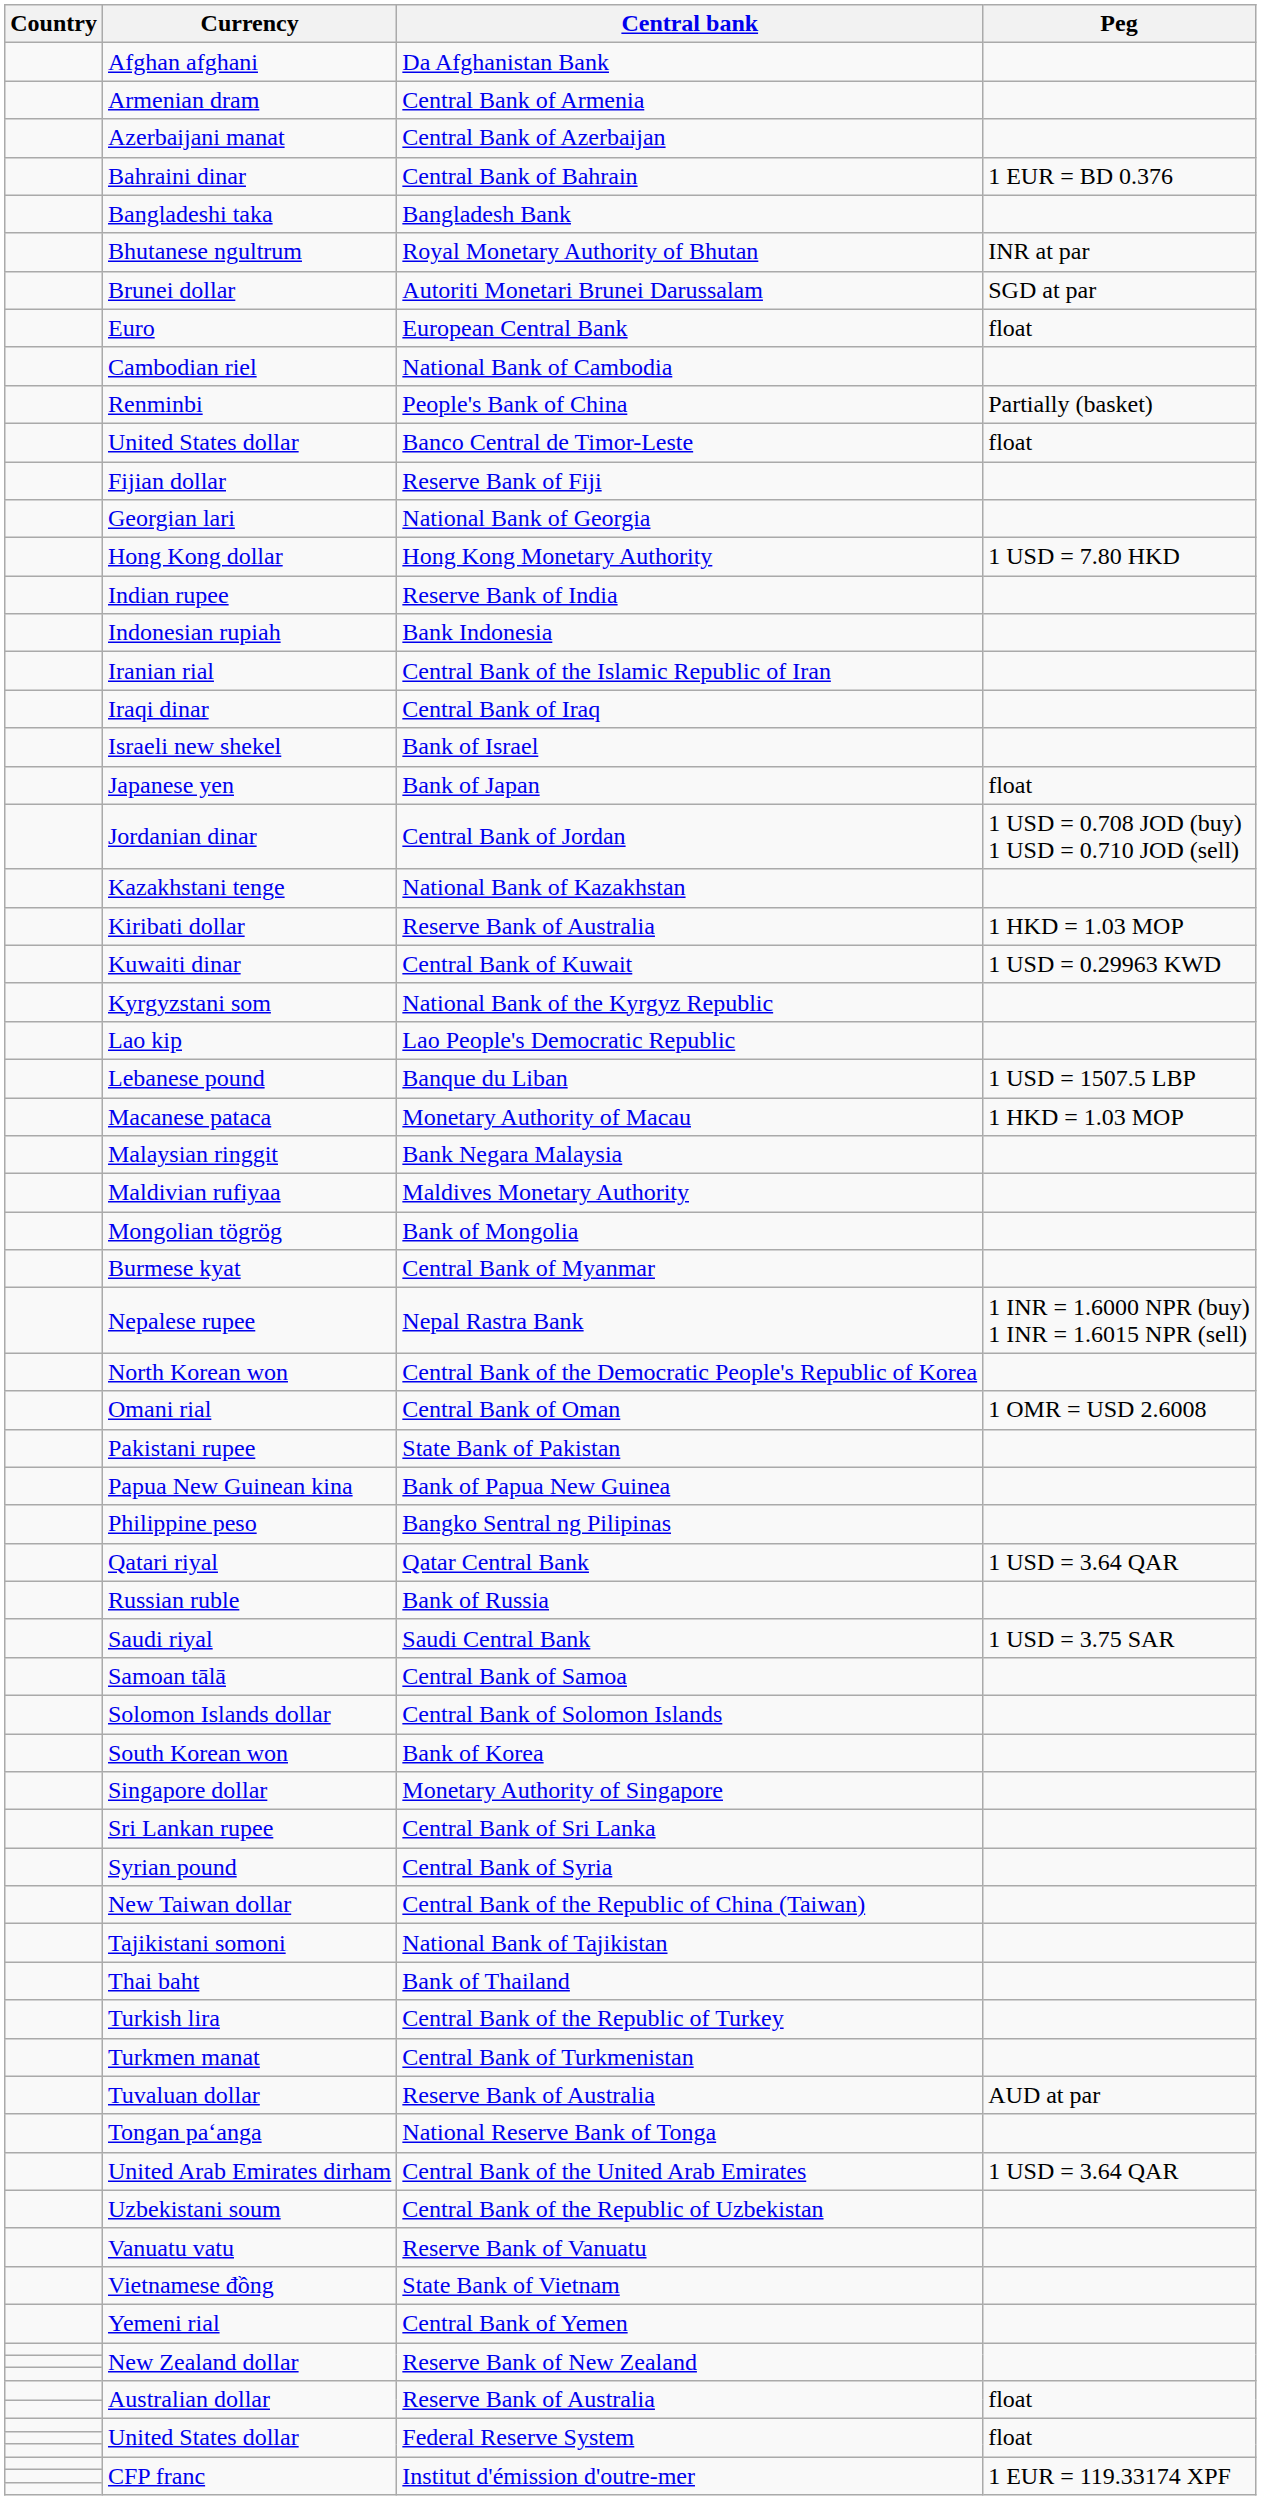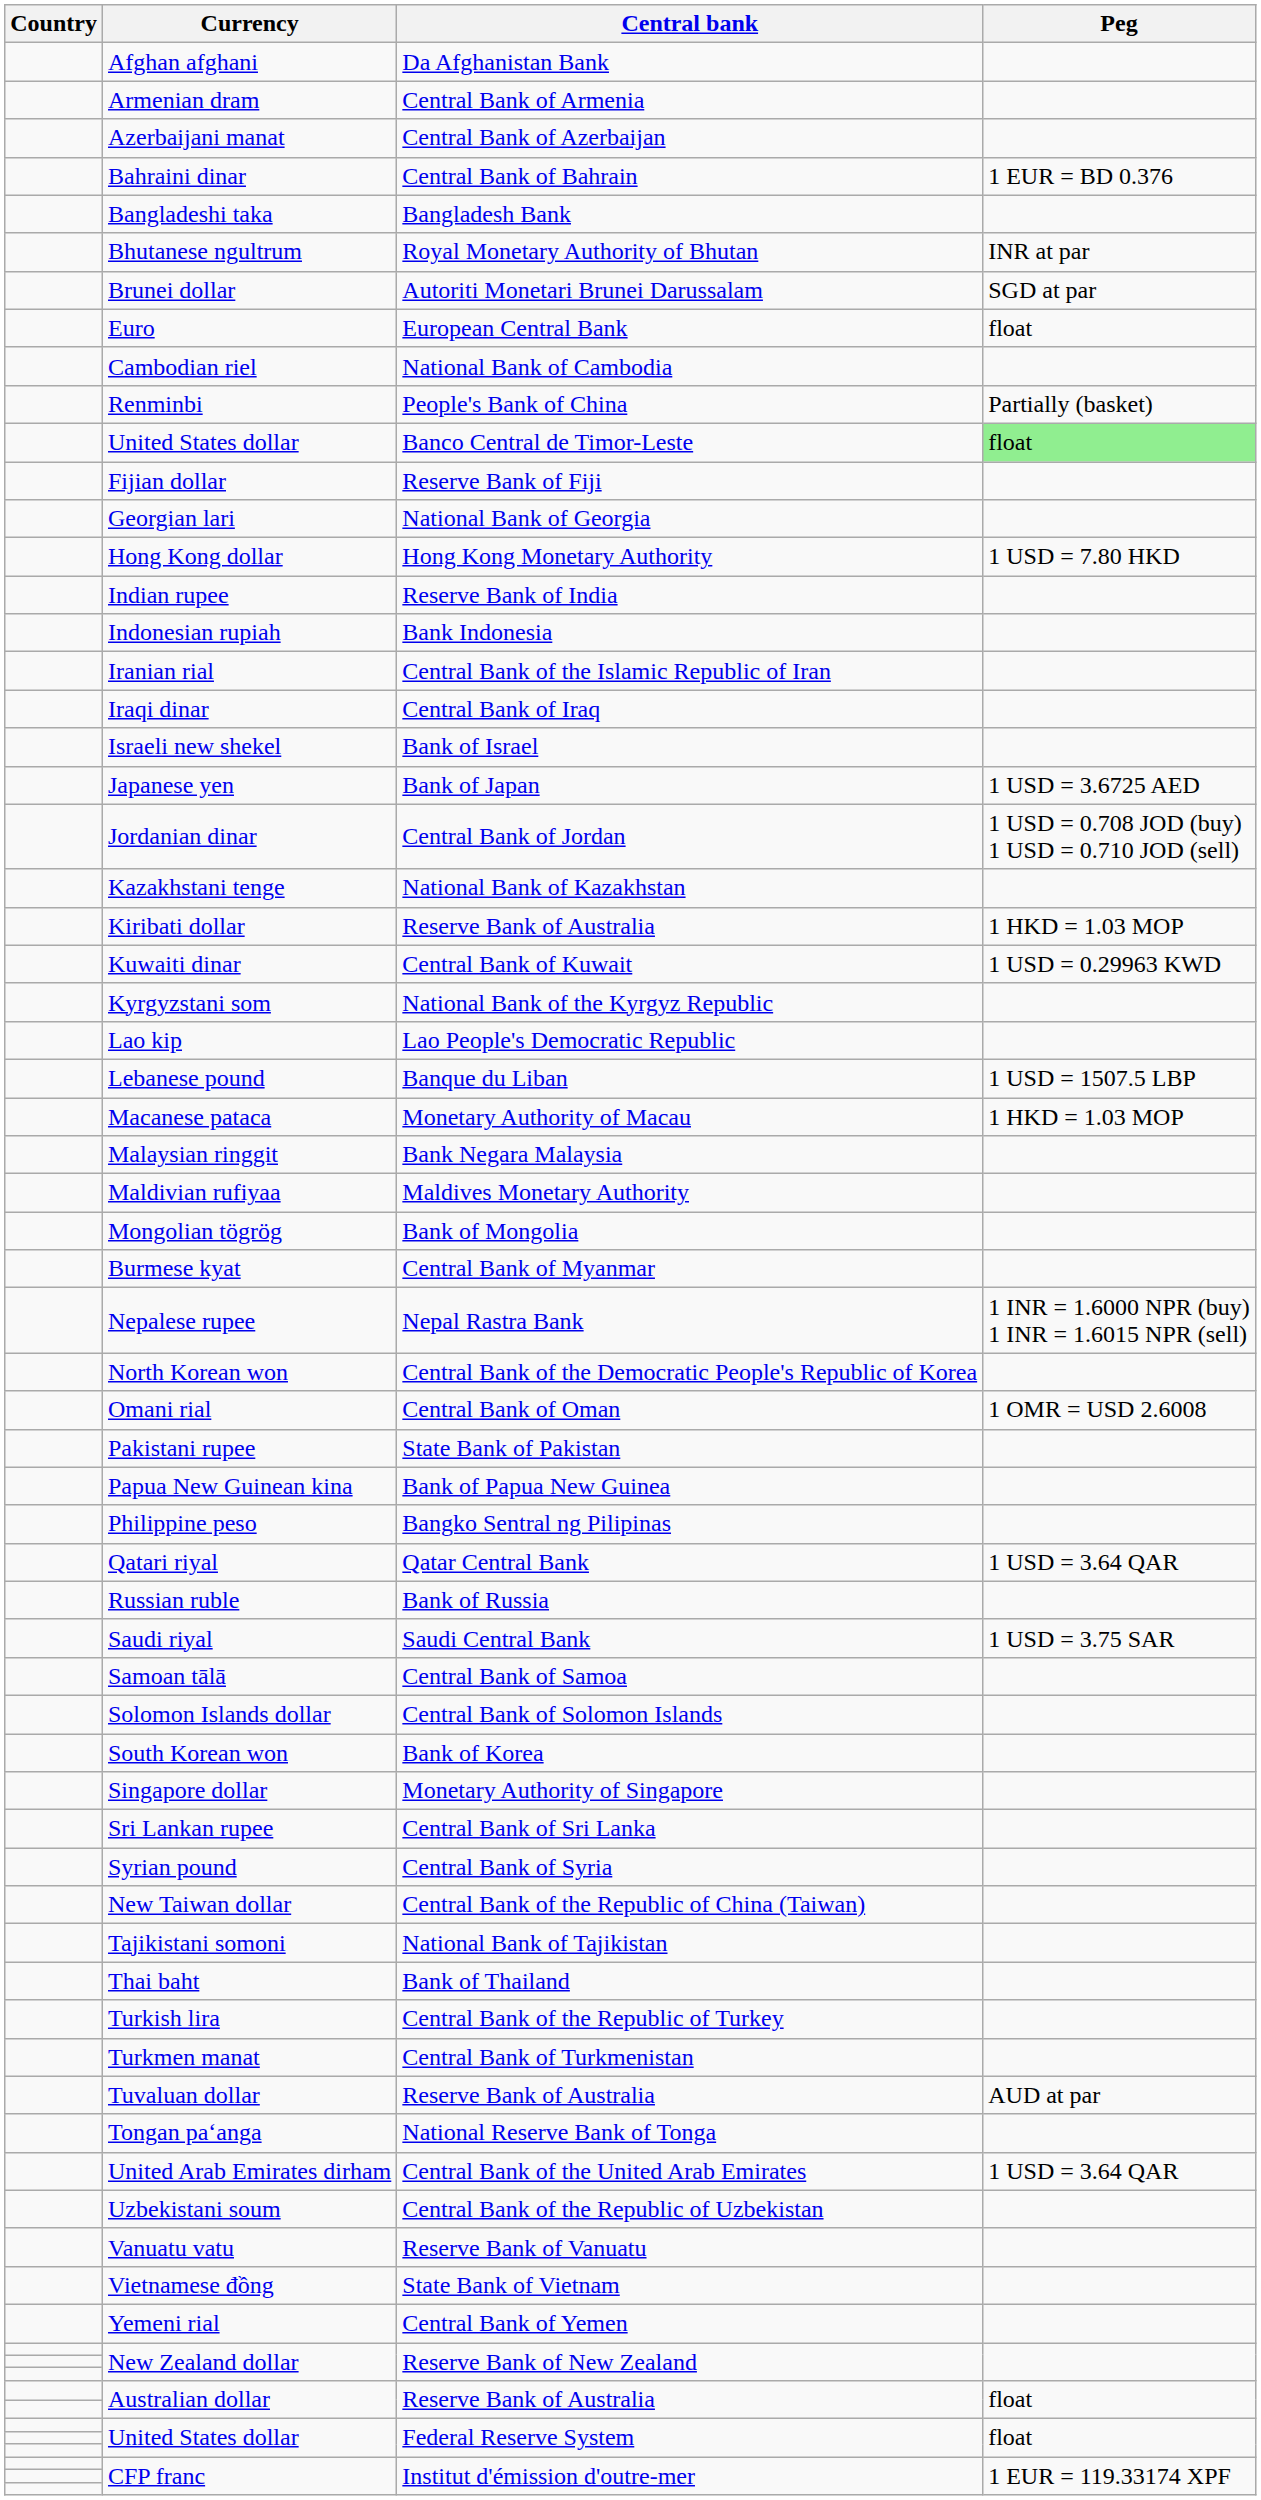 <table class="wikitable sortable">
 <tr>
 <th>Country</th>
 <th>Currency</th>
 <th><a href='#'>Central bank</a></th>
 <th>Peg</th>
 </tr>
 <tr>
 <td></td>
 <td><a href='#'>Afghan afghani</a></td>
 <td><a href='#'>Da Afghanistan Bank</a></td>
 <td></td>
 </tr>
 <tr>
 <td></td>
 <td><a href='#'>Armenian dram</a></td>
 <td><a href='#'>Central Bank of Armenia</a></td>
 <td></td>
 </tr>
 <tr>
 <td></td>
 <td><a href='#'>Azerbaijani manat</a></td>
 <td><a href='#'>Central Bank of Azerbaijan</a></td>
 <td></td>
 </tr>
 <tr>
 <td></td>
 <td><a href='#'>Bahraini dinar</a></td>
 <td><a href='#'>Central Bank of Bahrain</a></td>
 <td>1 EUR = BD 0.376</td>
 </tr>
 <tr>
 <td></td>
 <td><a href='#'>Bangladeshi taka</a></td>
 <td><a href='#'>Bangladesh Bank</a></td>
 <td></td>
 </tr>
 <tr>
 <td></td>
 <td><a href='#'>Bhutanese ngultrum</a></td>
 <td><a href='#'>Royal Monetary Authority of Bhutan</a></td>
 <td>INR at par</td>
 </tr>
 <tr>
 <td></td>
 <td><a href='#'>Brunei dollar</a></td>
 <td><a href='#'>Autoriti Monetari Brunei Darussalam</a></td>
 <td>SGD at par</td>
 </tr>
 <tr>
 <td></td>
 <td><a href='#'>Euro</a></td>
 <td><a href='#'>European Central Bank</a></td>
 <td>float</td>
 </tr>
 <tr>
 <td></td>
 <td><a href='#'>Cambodian riel</a></td>
 <td><a href='#'>National Bank of Cambodia</a></td>
 <td></td>
 </tr>
 <tr>
 <td></td>
 <td><a href='#'>Renminbi</a></td>
 <td><a href='#'>People's Bank of China</a></td>
 <td>Partially (basket)</td>
 </tr>
 <tr>
 <td></td>
 <td><a href='#'>United States dollar</a></td>
 <td><a href='#'>Banco Central de Timor-Leste</a></td>
-<td>float</td>
+<td style="background: lightgreen;">float</td>
 </tr>
 <tr>
 <td></td>
 <td><a href='#'>Fijian dollar</a></td>
 <td><a href='#'>Reserve Bank of Fiji</a></td>
 <td></td>
 </tr>
 <tr>
 <td></td>
 <td><a href='#'>Georgian lari</a></td>
 <td><a href='#'>National Bank of Georgia</a></td>
 <td></td>
 </tr>
 <tr>
 <td></td>
 <td><a href='#'>Hong Kong dollar</a></td>
 <td><a href='#'>Hong Kong Monetary Authority</a></td>
 <td>1 USD = 7.80 HKD</td>
 </tr>
 <tr>
 <td></td>
 <td><a href='#'>Indian rupee</a></td>
 <td><a href='#'>Reserve Bank of India</a></td>
 <td></td>
 </tr>
 <tr>
 <td></td>
 <td><a href='#'>Indonesian rupiah</a></td>
 <td><a href='#'>Bank Indonesia</a></td>
 <td></td>
 </tr>
 <tr>
 <td></td>
 <td><a href='#'>Iranian rial</a></td>
 <td><a href='#'>Central Bank of the Islamic Republic of Iran</a></td>
 <td></td>
 </tr>
 <tr>
 <td></td>
 <td><a href='#'>Iraqi dinar</a></td>
 <td><a href='#'>Central Bank of Iraq</a></td>
 <td></td>
 </tr>
 <tr>
 <td></td>
 <td><a href='#'>Israeli new shekel</a></td>
 <td><a href='#'>Bank of Israel</a></td>
 <td></td>
 </tr>
 <tr>
 <td></td>
 <td><a href='#'>Japanese yen</a></td>
 <td><a href='#'>Bank of Japan</a></td>
-<td>float</td>
+<td>1 USD = 3.6725 AED</td>
 </tr>
 <tr>
 <td></td>
 <td><a href='#'>Jordanian dinar</a></td>
 <td><a href='#'>Central Bank of Jordan</a></td>
 <td>1 USD = 0.708 JOD (buy)<br>1 USD = 0.710 JOD (sell)</td>
 </tr>
 <tr>
 <td></td>
 <td><a href='#'>Kazakhstani tenge</a></td>
 <td><a href='#'>National Bank of Kazakhstan</a></td>
 <td></td>
 </tr>
 <tr>
 <td></td>
 <td><a href='#'>Kiribati dollar</a></td>
 <td><a href='#'>Reserve Bank of Australia</a></td>
 <td>1 HKD = 1.03 MOP</td>
 </tr>
 <tr>
 <td></td>
 <td><a href='#'>Kuwaiti dinar</a></td>
 <td><a href='#'>Central Bank of Kuwait</a></td>
 <td>1 USD = 0.29963 KWD</td>
 </tr>
 <tr>
 <td></td>
 <td><a href='#'>Kyrgyzstani som</a></td>
 <td><a href='#'>National Bank of the Kyrgyz Republic</a></td>
 <td></td>
 </tr>
 <tr>
 <td></td>
 <td><a href='#'>Lao kip</a></td>
 <td><a href='#'>Lao People's Democratic Republic</a></td>
 <td></td>
 </tr>
 <tr>
 <td></td>
 <td><a href='#'>Lebanese pound</a></td>
 <td><a href='#'>Banque du Liban</a></td>
 <td>1 USD = 1507.5 LBP</td>
 </tr>
 <tr>
 <td></td>
 <td><a href='#'>Macanese pataca</a></td>
 <td><a href='#'>Monetary Authority of Macau</a></td>
 <td>1 HKD = 1.03 MOP</td>
 </tr>
 <tr>
 <td></td>
 <td><a href='#'>Malaysian ringgit</a></td>
 <td><a href='#'>Bank Negara Malaysia</a></td>
 <td></td>
 </tr>
 <tr>
 <td></td>
 <td><a href='#'>Maldivian rufiyaa</a></td>
 <td><a href='#'>Maldives Monetary Authority</a></td>
 <td></td>
 </tr>
 <tr>
 <td></td>
 <td><a href='#'>Mongolian tögrög</a></td>
 <td><a href='#'>Bank of Mongolia</a></td>
 <td></td>
 </tr>
 <tr>
 <td></td>
 <td><a href='#'>Burmese kyat</a></td>
 <td><a href='#'>Central Bank of Myanmar</a></td>
 <td></td>
 </tr>
 <tr>
 <td></td>
 <td><a href='#'>Nepalese rupee</a></td>
 <td><a href='#'>Nepal Rastra Bank</a></td>
 <td>1 INR = 1.6000 NPR (buy)<br>1 INR = 1.6015 NPR (sell)</td>
 </tr>
 <tr>
 <td></td>
 <td><a href='#'>North Korean won</a></td>
 <td><a href='#'>Central Bank of the Democratic People's Republic of Korea</a></td>
 <td></td>
 </tr>
 <tr>
 <td></td>
 <td><a href='#'>Omani rial</a></td>
 <td><a href='#'>Central Bank of Oman</a></td>
 <td>1 OMR = USD 2.6008</td>
 </tr>
 <tr>
 <td></td>
 <td><a href='#'>Pakistani rupee</a></td>
 <td><a href='#'>State Bank of Pakistan</a></td>
 <td></td>
 </tr>
 <tr>
 <td></td>
 <td><a href='#'>Papua New Guinean kina</a></td>
 <td><a href='#'>Bank of Papua New Guinea</a></td>
 <td></td>
 </tr>
 <tr>
 <td></td>
 <td><a href='#'>Philippine peso</a></td>
 <td><a href='#'>Bangko Sentral ng Pilipinas</a></td>
 <td></td>
 </tr>
 <tr>
 <td></td>
 <td><a href='#'>Qatari riyal</a></td>
 <td><a href='#'>Qatar Central Bank</a></td>
 <td>1 USD = 3.64 QAR</td>
 </tr>
 <tr>
 <td></td>
 <td><a href='#'>Russian ruble</a></td>
 <td><a href='#'>Bank of Russia</a></td>
 <td></td>
 </tr>
 <tr>
 <td></td>
 <td><a href='#'>Saudi riyal</a></td>
 <td><a href='#'>Saudi Central Bank</a></td>
 <td>1 USD  = 3.75 SAR</td>
 </tr>
 <tr>
 <td></td>
 <td><a href='#'>Samoan tālā</a></td>
 <td><a href='#'>Central Bank of Samoa</a></td>
 <td></td>
 </tr>
 <tr>
 <td></td>
 <td><a href='#'>Solomon Islands dollar</a></td>
 <td><a href='#'>Central Bank of Solomon Islands</a></td>
 <td></td>
 </tr>
 <tr>
 <td></td>
 <td><a href='#'>South Korean won</a></td>
 <td><a href='#'>Bank of Korea</a></td>
 <td></td>
 </tr>
 <tr>
 <td></td>
 <td><a href='#'>Singapore dollar</a></td>
 <td><a href='#'>Monetary Authority of Singapore</a></td>
 <td></td>
 </tr>
 <tr>
 <td></td>
 <td><a href='#'>Sri Lankan rupee</a></td>
 <td><a href='#'>Central Bank of Sri Lanka</a></td>
 <td></td>
 </tr>
 <tr>
 <td></td>
 <td><a href='#'>Syrian pound</a></td>
 <td><a href='#'>Central Bank of Syria</a></td>
 <td></td>
 </tr>
 <tr>
 <td></td>
 <td><a href='#'>New Taiwan dollar</a></td>
 <td><a href='#'>Central Bank of the Republic of China (Taiwan)</a></td>
 <td></td>
 </tr>
 <tr>
 <td></td>
 <td><a href='#'>Tajikistani somoni</a></td>
 <td><a href='#'>National Bank of Tajikistan</a></td>
 <td></td>
 </tr>
 <tr>
 <td></td>
 <td><a href='#'>Thai baht</a></td>
 <td><a href='#'>Bank of Thailand</a></td>
 <td></td>
 </tr>
 <tr>
 <td></td>
 <td><a href='#'>Turkish lira</a></td>
 <td><a href='#'>Central Bank of the Republic of Turkey</a></td>
 <td></td>
 </tr>
 <tr>
 <td></td>
 <td><a href='#'>Turkmen manat</a></td>
 <td><a href='#'>Central Bank of Turkmenistan</a></td>
 <td></td>
 </tr>
 <tr>
 <td></td>
 <td><a href='#'>Tuvaluan dollar</a></td>
 <td><a href='#'>Reserve Bank of Australia</a></td>
 <td>AUD at par</td>
 </tr>
 <tr>
 <td></td>
 <td><a href='#'>Tongan paʻanga</a></td>
 <td><a href='#'>National Reserve Bank of Tonga</a></td>
 <td></td>
 </tr>
 <tr>
 <td></td>
 <td><a href='#'>United Arab Emirates dirham</a></td>
 <td><a href='#'>Central Bank of the United Arab Emirates</a></td>
 <td>1 USD = 3.64 QAR</td>
 </tr>
 <tr>
 <td></td>
 <td><a href='#'>Uzbekistani soum</a></td>
 <td><a href='#'>Central Bank of the Republic of Uzbekistan</a></td>
 <td></td>
 </tr>
 <tr>
 <td></td>
 <td><a href='#'>Vanuatu vatu</a></td>
 <td><a href='#'>Reserve Bank of Vanuatu</a></td>
 <td></td>
 </tr>
 <tr>
 <td></td>
 <td><a href='#'>Vietnamese đồng</a></td>
 <td><a href='#'>State Bank of Vietnam</a></td>
 <td></td>
 </tr>
 <tr>
 <td></td>
 <td><a href='#'>Yemeni rial</a></td>
 <td><a href='#'>Central Bank of Yemen</a></td>
 <td></td>
 </tr>
 <tr>
 <td></td>
 <td rowspan="3"><a href='#'>New Zealand dollar</a></td>
 <td rowspan="3"><a href='#'>Reserve Bank of New Zealand</a></td>
 <td rowspan="3"></td>
 </tr>
 <tr>
 <td></td>
 </tr>
 <tr>
 <td></td>
 </tr>
 <tr>
 <td></td>
 <td rowspan="2"><a href='#'>Australian dollar</a></td>
 <td rowspan="2"><a href='#'>Reserve Bank of Australia</a></td>
 <td rowspan="2">float</td>
 </tr>
 <tr>
 <td></td>
 </tr>
 <tr>
 <td></td>
 <td rowspan="3"><a href='#'>United States dollar</a></td>
 <td rowspan="3"><a href='#'>Federal Reserve System</a></td>
 <td rowspan="3">float</td>
 </tr>
 <tr>
 <td></td>
 </tr>
 <tr>
 <td></td>
 </tr>
 <tr>
 <td></td>
 <td rowspan="3"><a href='#'>CFP franc</a></td>
 <td rowspan="3"><a href='#'>Institut d'émission d'outre-mer</a></td>
 <td rowspan="3">1 EUR = 119.33174 XPF</td>
 </tr>
 <tr>
 <td></td>
 </tr>
 <tr>
 <td></td>
 </tr>
 </table>
